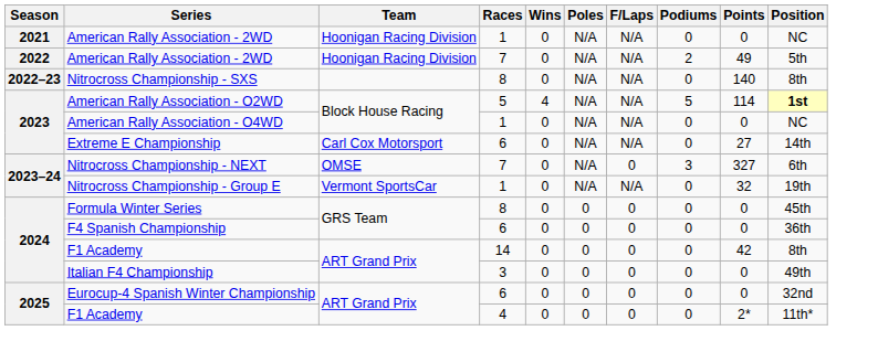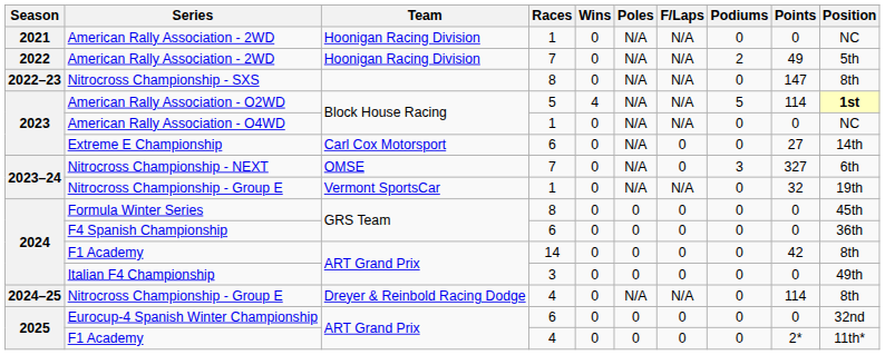 <table class="wikitable" style="font-size: 90%; text-align:center;">
 <tr>
 <th scope="col">Season</th>
 <th scope="col">Series</th>
 <th scope="col">Team</th>
 <th scope="col">Races</th>
 <th scope="col">Wins</th>
 <th scope="col">Poles</th>
 <th scope="col">F/Laps</th>
 <th scope="col">Podiums</th>
 <th scope="col">Points</th>
 <th scope="col">Position</th>
 </tr>
 <tr>
 <th scope="row">2021</th>
 <td style="text-align:left;"><a href='#'>American Rally Association - 2WD</a></td>
 <td style="text-align:left;"><a href='#'>Hoonigan Racing Division</a></td>
 <td>1</td>
 <td>0</td>
 <td>N/A</td>
 <td>N/A</td>
 <td>0</td>
 <td>0</td>
 <td>NC</td>
 </tr>
 <tr>
 <th scope="row">2022</th>
 <td style="text-align:left;"><a href='#'>American Rally Association - 2WD</a></td>
 <td style="text-align:left;"><a href='#'>Hoonigan Racing Division</a></td>
 <td>7</td>
 <td>0</td>
 <td>N/A</td>
 <td>N/A</td>
 <td>2</td>
 <td>49</td>
 <td>5th</td>
 </tr>
 <tr>
 <th scope="row">2022–23</th>
 <td style="text-align:left;"><a href='#'>Nitrocross Championship - SXS</a></td>
 <td></td>
 <td>8</td>
 <td>0</td>
 <td>N/A</td>
 <td>N/A</td>
 <td>0</td>
-<td>140</td>
+<td>147</td>
 <td>8th</td>
 </tr>
 <tr>
 <th scope="row" rowspan="3">2023</th>
 <td style="text-align:left;"><a href='#'>American Rally Association - O2WD</a></td>
 <td style="text-align:left;" rowspan="2">Block House Racing</td>
 <td>5</td>
 <td>4</td>
 <td>N/A</td>
 <td>N/A</td>
 <td>5</td>
 <td>114</td>
 <td style="background:#FFFFBF;"><strong>1st</strong></td>
 </tr>
 <tr>
 <td align="left"><a href='#'>American Rally Association - O4WD</a></td>
 <td>1</td>
 <td>0</td>
 <td>N/A</td>
 <td>N/A</td>
 <td>0</td>
 <td>0</td>
 <td>NC</td>
 </tr>
 <tr>
 <td style="text-align:left;"><a href='#'>Extreme E Championship</a></td>
 <td style="text-align:left;"><a href='#'>Carl Cox Motorsport</a></td>
 <td>6</td>
 <td>0</td>
 <td>N/A</td>
-<td>N/A</td>
+<td>0</td>
 <td>0</td>
 <td>27</td>
 <td>14th</td>
 </tr>
 <tr>
 <th scope="row" rowspan="2">2023–24</th>
 <td style="text-align:left;"><a href='#'>Nitrocross Championship - NEXT</a></td>
 <td style="text-align:left;"><a href='#'>OMSE</a></td>
 <td>7</td>
 <td>0</td>
 <td>N/A</td>
 <td>0</td>
 <td>3</td>
 <td>327</td>
 <td>6th</td>
 </tr>
 <tr>
 <td style="text-align:left;"><a href='#'>Nitrocross Championship - Group E</a></td>
 <td style="text-align:left;"><a href='#'>Vermont SportsCar</a></td>
 <td>1</td>
 <td>0</td>
 <td>N/A</td>
 <td>N/A</td>
 <td>0</td>
 <td>32</td>
 <td>19th</td>
 </tr>
 <tr>
 <th scope="row" rowspan="4">2024</th>
 <td style="text-align:left;"><a href='#'>Formula Winter Series</a></td>
 <td style="text-align:left;" rowspan="2">GRS Team</td>
 <td>8</td>
 <td>0</td>
 <td>0</td>
 <td>0</td>
 <td>0</td>
 <td>0</td>
 <td>45th</td>
 </tr>
 <tr>
 <td style="text-align:left;"><a href='#'>F4 Spanish Championship</a></td>
 <td>6</td>
 <td>0</td>
 <td>0</td>
 <td>0</td>
 <td>0</td>
 <td>0</td>
 <td>36th</td>
 </tr>
 <tr>
 <td style="text-align:left;"><a href='#'>F1 Academy</a></td>
 <td style="text-align:left;" rowspan="2"><a href='#'>ART Grand Prix</a></td>
 <td>14</td>
 <td>0</td>
 <td>0</td>
 <td>0</td>
 <td>0</td>
 <td>42</td>
 <td>8th</td>
 </tr>
 <tr>
 <td style="text-align:left;"><a href='#'>Italian F4 Championship</a></td>
 <td>3</td>
 <td>0</td>
 <td>0</td>
 <td>0</td>
 <td>0</td>
 <td>0</td>
 <td>49th</td>
 </tr>
 <tr>
+<th scope="row">2024–25</th>
+<td style="text-align:left;"><a href='#'>Nitrocross Championship - Group E</a></td>
+<td style="text-align:left;"><a href='#'>Dreyer & Reinbold Racing Dodge</a></td>
+<td>4</td>
+<td>0</td>
+<td>N/A</td>
+<td>N/A</td>
+<td>0</td>
+<td>114</td>
+<td>8th</td>
+</tr>
+<tr>
 <th rowspan="2">2025</th>
 <td style="text-align:left;"><a href='#'>Eurocup-4 Spanish Winter Championship</a></td>
 <td style="text-align:left;" rowspan="2"><a href='#'>ART Grand Prix</a></td>
 <td>6</td>
 <td>0</td>
 <td>0</td>
 <td>0</td>
 <td>0</td>
 <td>0</td>
 <td>32nd</td>
 </tr>
 <tr>
 <td style="text-align:left;"><a href='#'>F1 Academy</a></td>
 <td>4</td>
 <td>0</td>
 <td>0</td>
 <td>0</td>
 <td>0</td>
 <td>2*</td>
 <td>11th*</td>
 </tr>
 </table>
